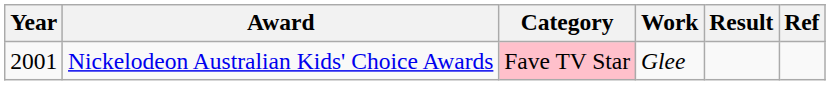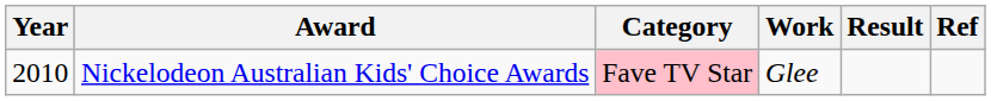 <table class="wikitable">
 <tr>
 <th>Year</th>
 <th>Award</th>
 <th>Category</th>
 <th>Work</th>
 <th>Result</th>
 <th>Ref</th>
 </tr>
 <tr>
-<td>2001</td>
+<td>2010</td>
 <td><a href='#'>Nickelodeon Australian Kids' Choice Awards</a></td>
 <td style="background: pink;">Fave TV Star</td>
 <td><em>Glee</em></td>
 <td></td>
 <td></td>
 </tr>
 </table>
